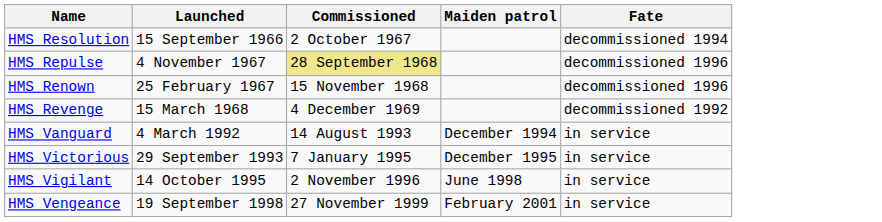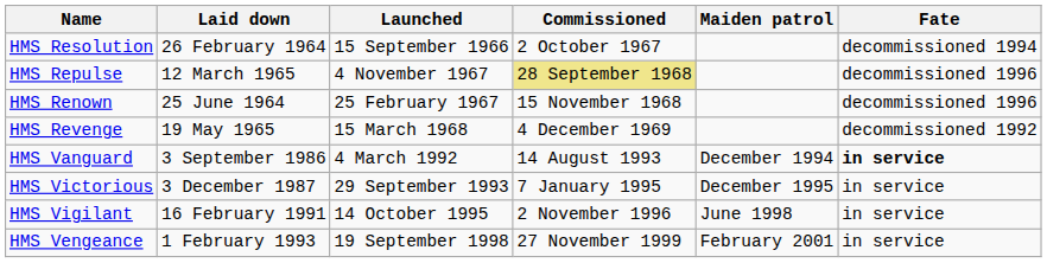 <table class="wikitable">
 <tr>
 <th>Name</th>
+<th>Laid down</th>
 <th>Launched</th>
 <th>Commissioned</th>
 <th>Maiden patrol</th>
 <th>Fate</th>
 </tr>
 <tr>
 <td><a href='#'>HMS Resolution</a></td>
+<td>26 February 1964</td>
 <td>15 September 1966</td>
 <td>2 October 1967</td>
 <td></td>
 <td>decommissioned 1994</td>
 </tr>
 <tr>
 <td><a href='#'>HMS Repulse</a></td>
+<td>12 March 1965</td>
 <td>4 November 1967</td>
 <td style="background: khaki;">28 September 1968</td>
 <td></td>
 <td>decommissioned 1996</td>
 </tr>
 <tr>
 <td><a href='#'>HMS Renown</a></td>
+<td>25 June 1964</td>
 <td>25 February 1967</td>
 <td>15 November 1968</td>
 <td></td>
 <td>decommissioned 1996</td>
 </tr>
 <tr>
 <td><a href='#'>HMS Revenge</a></td>
+<td>19 May 1965</td>
 <td>15 March 1968</td>
 <td>4 December 1969</td>
 <td></td>
 <td>decommissioned 1992</td>
 </tr>
 <tr>
 <td><a href='#'>HMS Vanguard</a></td>
+<td>3 September 1986</td>
 <td>4 March 1992</td>
 <td>14 August 1993</td>
 <td>December 1994</td>
-<td>in service</td>
+<td><strong>in service</strong></td>
 </tr>
 <tr>
 <td><a href='#'>HMS Victorious</a></td>
+<td>3 December 1987</td>
 <td>29 September 1993</td>
 <td>7 January 1995</td>
 <td>December 1995</td>
 <td>in service</td>
 </tr>
 <tr>
 <td><a href='#'>HMS Vigilant</a></td>
+<td>16 February 1991</td>
 <td>14 October 1995</td>
 <td>2 November 1996</td>
 <td>June 1998</td>
 <td>in service</td>
 </tr>
 <tr>
 <td><a href='#'>HMS Vengeance</a></td>
+<td>1 February 1993</td>
 <td>19 September 1998</td>
 <td>27 November 1999</td>
 <td>February 2001</td>
 <td>in service</td>
 </tr>
 </table>
